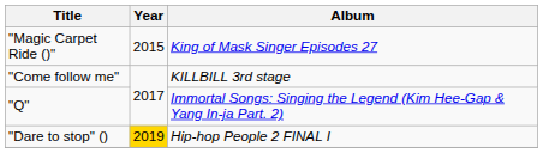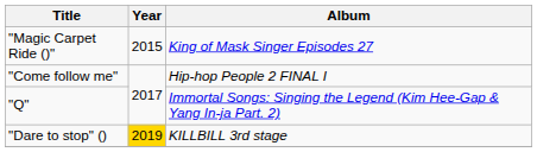 <table class="wikitable">
 <tr>
 <th>Title</th>
 <th>Year</th>
 <th>Album</th>
 </tr>
 <tr>
 <td>"Magic Carpet Ride ()"<br></td>
 <td>2015</td>
 <td><em><a href='#'>King of Mask Singer Episodes 27</a></em></td>
 </tr>
 <tr>
 <td>"Come follow me" <br></td>
 <td rowspan="2">2017</td>
-<td><em> KILLBILL 3rd stage</em></td>
+<td><em>Hip-hop People 2 FINAL I</em></td>
 </tr>
 <tr>
 <td>"Q"</td>
 <td><em><a href='#'>Immortal Songs: Singing the Legend (Kim Hee-Gap & Yang In-ja  Part. 2)</a></em></td>
 </tr>
 <tr>
 <td>"Dare to stop" () <br></td>
 <td rowspan="1" style="background: gold;">2019</td>
-<td><em>Hip-hop People 2 FINAL I</em></td>
+<td><em> KILLBILL 3rd stage</em></td>
 </tr>
 <tr>
 </tr>
 </table>
